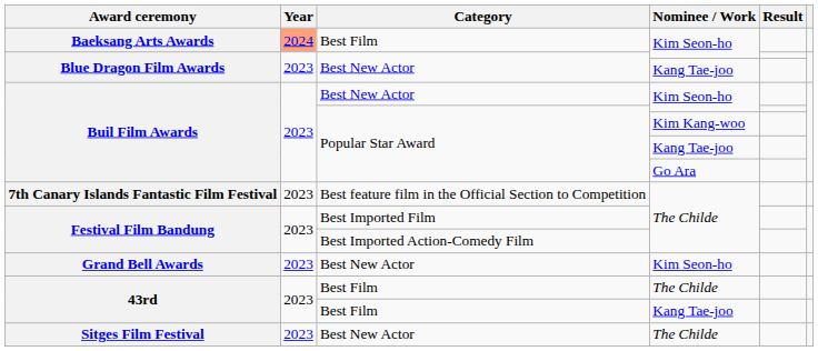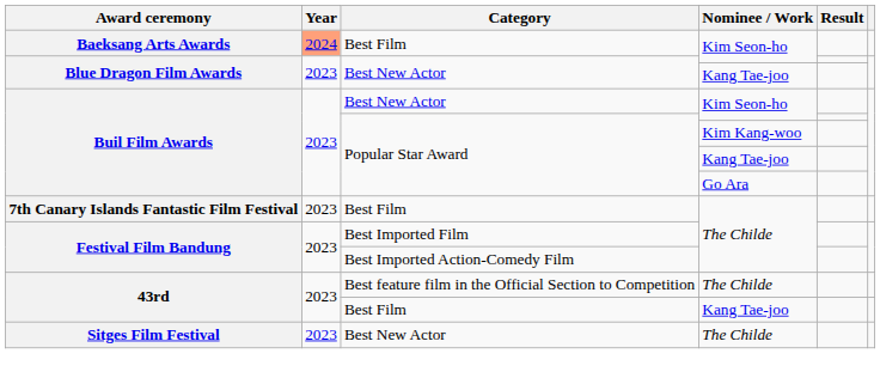 <table class="wikitable plainrowheaders sortable">
 <tr>
 <th scope="col">Award ceremony</th>
 <th scope="col">Year</th>
 <th scope="col">Category</th>
 <th scope="col">Nominee / Work</th>
 <th scope="col">Result</th>
 <th scope="col" class="unsortable"></th>
 </tr>
 <tr>
 <th scope="row"><a href='#'>Baeksang Arts Awards</a></th>
 <td style="background: lightsalmon; text-align:center"><a href='#'>2024</a></td>
 <td>Best Film</td>
 <td rowspan="2"><a href='#'>Kim Seon-ho</a></td>
 <td></td>
 <td style="text-align:center"></td>
 </tr>
 <tr>
 <th scope="row" rowspan="2"><a href='#'>Blue Dragon Film Awards</a></th>
 <td rowspan="2" style="text-align:center"><a href='#'>2023</a></td>
 <td rowspan="2"><a href='#'>Best New Actor</a></td>
 <td></td>
 <td rowspan="2" style="text-align:center"></td>
 </tr>
 <tr>
 <td><a href='#'>Kang Tae-joo</a></td>
 <td></td>
 </tr>
 <tr>
 <th scope="row" rowspan="5"><a href='#'>Buil Film Awards</a></th>
 <td rowspan="5" style="text-align:center"><a href='#'>2023</a></td>
 <td><a href='#'>Best New Actor</a></td>
 <td rowspan="2"><a href='#'>Kim Seon-ho</a></td>
 <td></td>
 <td rowspan="5" style="text-align:center"></td>
 </tr>
 <tr>
 <td rowspan="4">Popular Star Award</td>
 <td></td>
 </tr>
 <tr>
 <td><a href='#'>Kim Kang-woo</a></td>
 <td></td>
 </tr>
 <tr>
 <td><a href='#'>Kang Tae-joo</a></td>
 <td></td>
 </tr>
 <tr>
 <td><a href='#'>Go Ara</a></td>
 <td></td>
 </tr>
 <tr>
 <th scope="row">7th Canary Islands Fantastic Film Festival</th>
 <td style="text-align:center">2023</td>
-<td>Best feature film in the Official Section to Competition</td>
+<td>Best Film</td>
 <td rowspan="3"><em>The Childe</em></td>
 <td></td>
 <td style="text-align:center"></td>
 </tr>
 <tr>
 <th scope="row" rowspan="2"><a href='#'>Festival Film Bandung</a></th>
 <td rowspan="2" style="text-align:center">2023</td>
 <td>Best Imported Film<br></td>
 <td></td>
 <td rowspan="2" style="text-align:center"></td>
 </tr>
 <tr>
 <td>Best Imported Action-Comedy Film</td>
 <td></td>
 </tr>
 <tr>
-<th scope="row" rowspan="1"><a href='#'>Grand Bell Awards</a></th>
-<td rowspan="1" style="text-align:center"><a href='#'>2023</a></td>
-<td>Best New Actor</td>
-<td><a href='#'>Kim Seon-ho</a></td>
-<td></td>
-<td style="text-align:center"></td>
-</tr>
-<tr>
 <th scope="row" rowspan="2">43rd </th>
 <td rowspan="2" style="text-align:center">2023</td>
-<td>Best Film</td>
+<td>Best feature film in the Official Section to Competition</td>
 <td><em>The Childe</em></td>
 <td></td>
 <td style="text-align:center"></td>
 </tr>
 <tr>
 <td>Best Film</td>
 <td><a href='#'>Kang Tae-joo</a></td>
 <td></td>
 <td style="text-align:center"></td>
 </tr>
 <tr>
 <th scope="row"><a href='#'>Sitges Film Festival</a></th>
 <td style="text-align:center"><a href='#'>2023</a></td>
 <td>Best New Actor</td>
 <td><em>The Childe</em></td>
 <td></td>
 <td style="text-align:center"></td>
 </tr>
 </table>
